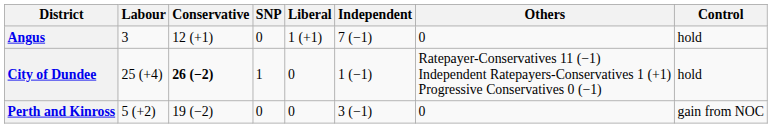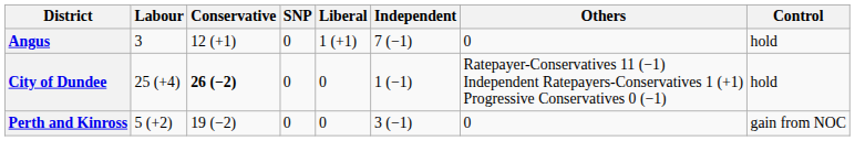 <table class="wikitable">
 <tr>
 <th scope="col">District</th>
 <th scope="col">Labour</th>
 <th scope="col">Conservative</th>
 <th scope="col">SNP</th>
 <th scope="col">Liberal</th>
 <th scope="col">Independent</th>
 <th scope="col">Others</th>
 <th scope="col" colspan=2>Control<br></th>
 </tr>
 <tr>
 <th scope="row" style="text-align: left;"><a href='#'>Angus</a></th>
 <td>3</td>
 <td>12 (+1)</td>
 <td>0</td>
 <td>1 (+1)</td>
 <td>7 (−1)</td>
 <td>0</td>
 <td> hold</td>
 </tr>
 <tr>
 <th scope="row" style="text-align: left;"><a href='#'>City of Dundee</a></th>
 <td>25 (+4)</td>
 <td><strong>26 (−2)</strong></td>
-<td>1</td>
+<td>0</td>
 <td>0</td>
 <td>1 (−1)</td>
 <td>Ratepayer-Conservatives 11 (−1)<br>Independent Ratepayers-Conservatives 1 (+1)<br>Progressive Conservatives 0 (−1)</td>
 <td> hold</td>
 </tr>
 <tr>
 <th scope="row" style="text-align: left;"><a href='#'>Perth and Kinross</a></th>
 <td>5 (+2)</td>
 <td>19 (−2)</td>
 <td>0</td>
 <td>0</td>
 <td>3 (−1)</td>
 <td>0</td>
 <td> gain from NOC</td>
 </tr>
 </table>
